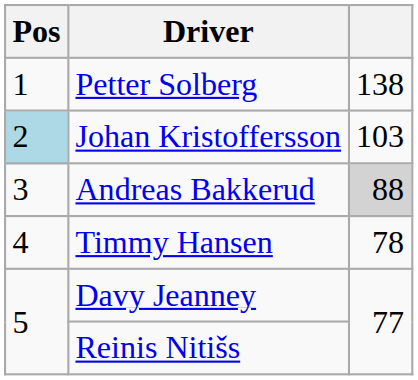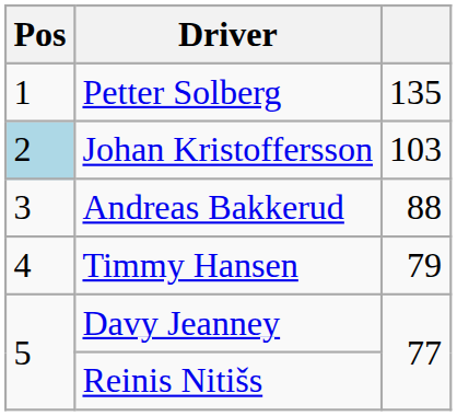 <table class="wikitable" style="font-size: 95%;">
 <tr>
 <th>Pos</th>
 <th>Driver</th>
 <th></th>
 </tr>
 <tr>
 <td>1</td>
 <td> <a href='#'>Petter Solberg</a></td>
-<td align="right">138</td>
+<td align="right">135</td>
 </tr>
 <tr>
 <td style="background: lightblue;">2</td>
 <td> <a href='#'>Johan Kristoffersson</a></td>
 <td align="right">103</td>
 </tr>
 <tr>
 <td>3</td>
 <td> <a href='#'>Andreas Bakkerud</a></td>
-<td align="right" style="background: lightgrey;">88</td>
+<td align="right">88</td>
 </tr>
 <tr>
 <td>4</td>
 <td> <a href='#'>Timmy Hansen</a></td>
-<td align="right">78</td>
+<td align="right">79</td>
 </tr>
 <tr>
 <td rowspan=2>5</td>
 <td> <a href='#'>Davy Jeanney</a></td>
 <td rowspan=2 align="right">77</td>
 </tr>
 <tr>
 <td> <a href='#'>Reinis Nitišs</a></td>
 </tr>
 </table>
